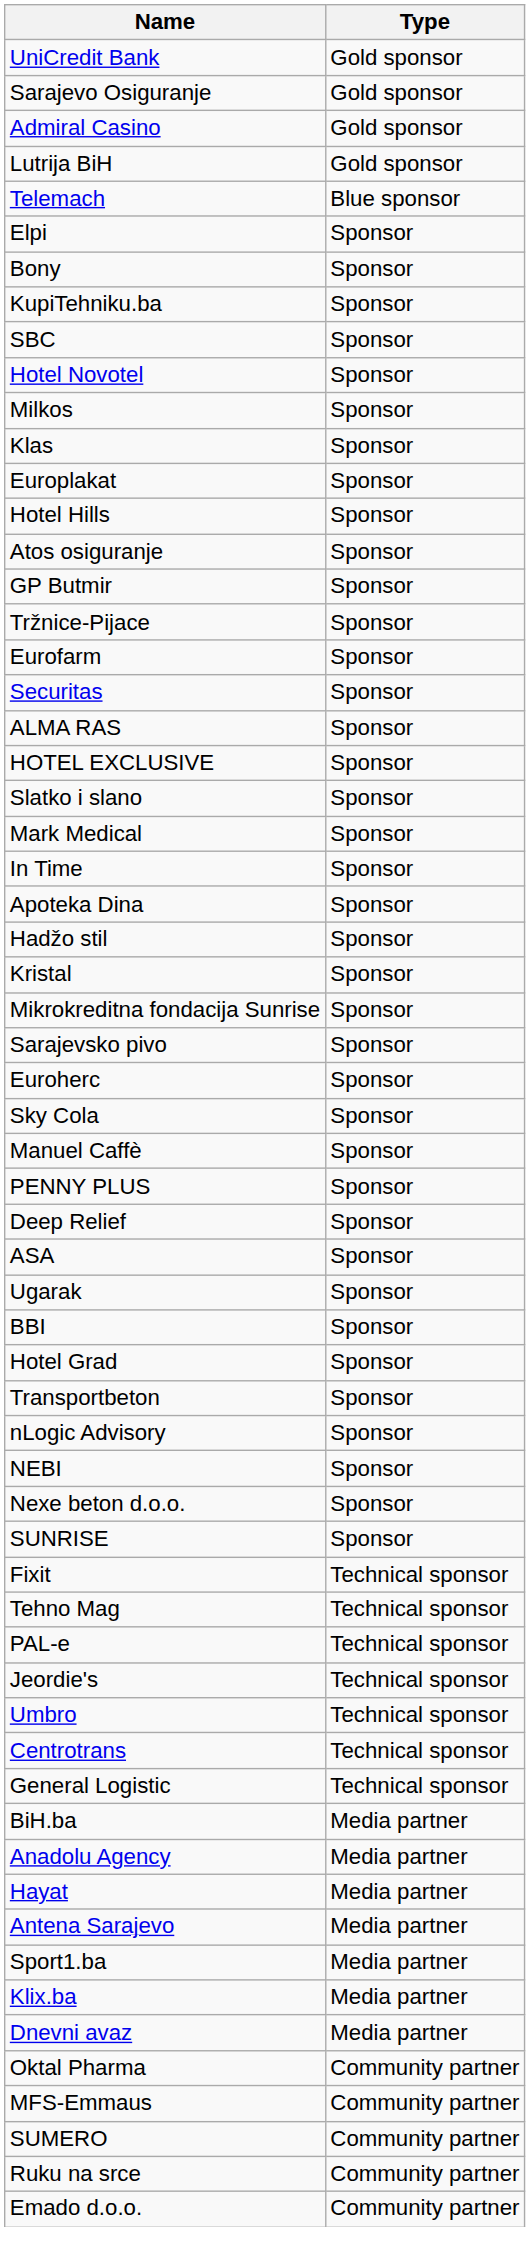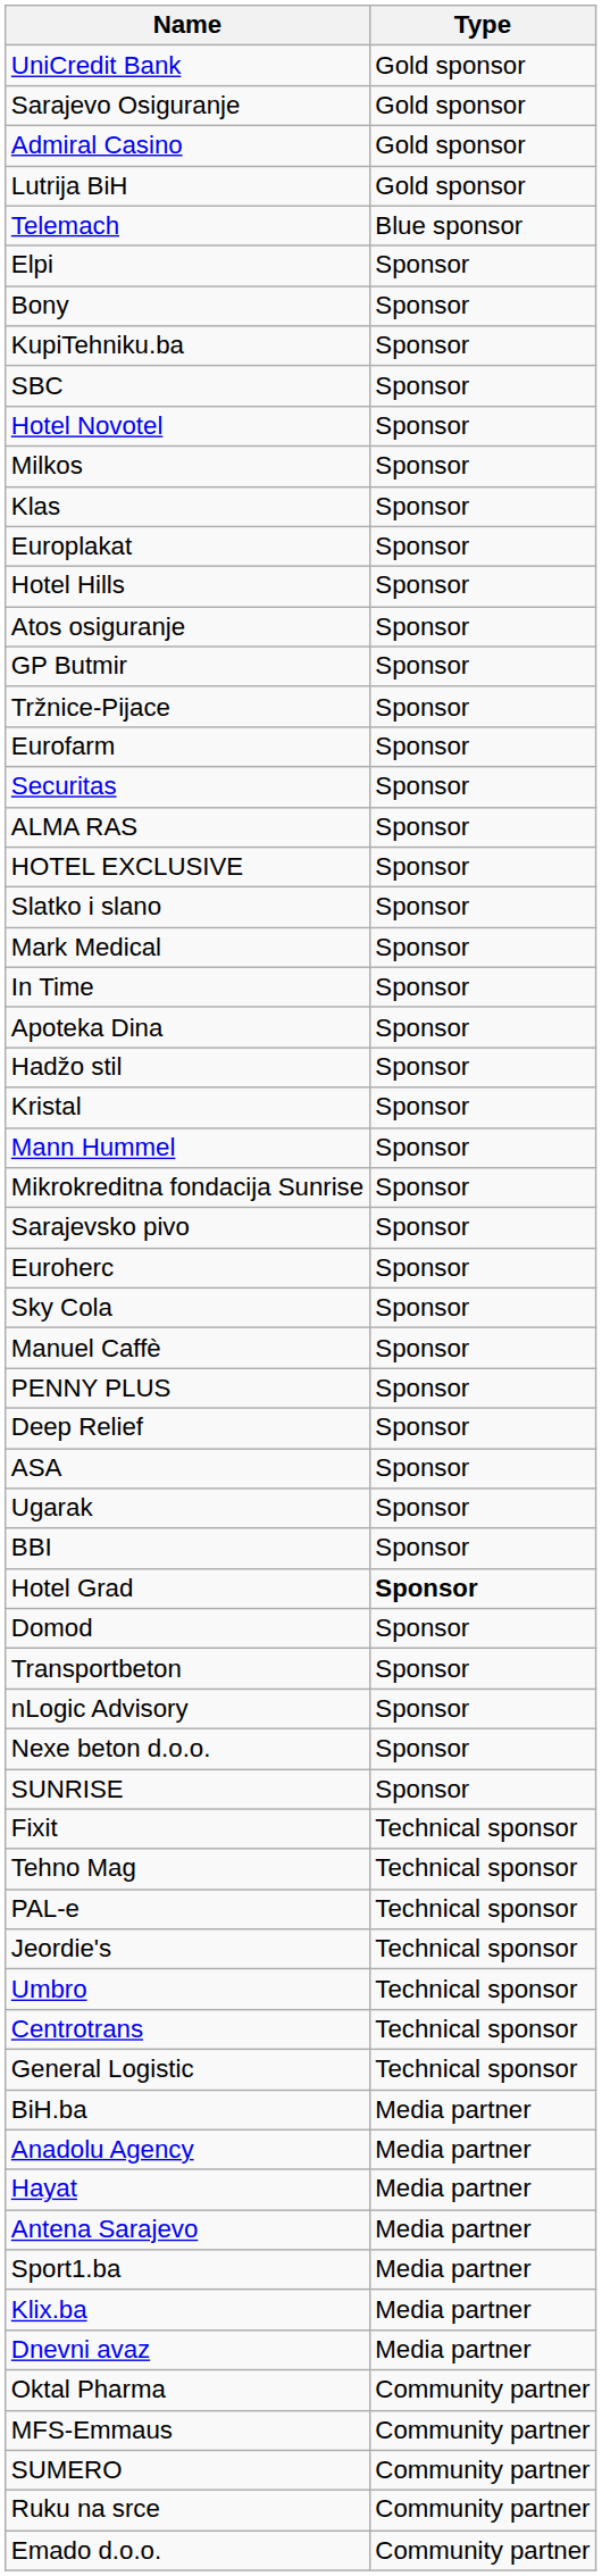 <table class="wikitable collapsible collapsed" style="text-align: left">
 <tr>
 <th>Name</th>
 <th>Type</th>
 </tr>
 <tr>
 <td> <a href='#'>UniCredit Bank</a></td>
 <td>Gold sponsor</td>
 </tr>
 <tr>
 <td> Sarajevo Osiguranje</td>
 <td>Gold sponsor</td>
 </tr>
 <tr>
 <td> <a href='#'>Admiral Casino</a></td>
 <td>Gold sponsor</td>
 </tr>
 <tr>
 <td> Lutrija BiH</td>
 <td>Gold sponsor</td>
 </tr>
 <tr>
 <td> <a href='#'>Telemach</a></td>
 <td>Blue sponsor</td>
 </tr>
 <tr>
 <td> Elpi</td>
 <td>Sponsor</td>
 </tr>
 <tr>
 <td> Bony</td>
 <td>Sponsor</td>
 </tr>
 <tr>
 <td> KupiTehniku.ba</td>
 <td>Sponsor</td>
 </tr>
 <tr>
 <td> SBC</td>
 <td>Sponsor</td>
 </tr>
 <tr>
 <td> <a href='#'>Hotel Novotel</a></td>
 <td>Sponsor</td>
 </tr>
 <tr>
 <td> Milkos</td>
 <td>Sponsor</td>
 </tr>
 <tr>
 <td> Klas</td>
 <td>Sponsor</td>
 </tr>
 <tr>
 <td> Europlakat</td>
 <td>Sponsor</td>
 </tr>
 <tr>
 <td> Hotel Hills</td>
 <td>Sponsor</td>
 </tr>
 <tr>
 <td> Atos osiguranje</td>
 <td>Sponsor</td>
 </tr>
 <tr>
 <td> GP Butmir</td>
 <td>Sponsor</td>
 </tr>
 <tr>
 <td> Tržnice-Pijace</td>
 <td>Sponsor</td>
 </tr>
 <tr>
 <td> Eurofarm</td>
 <td>Sponsor</td>
 </tr>
 <tr>
 <td> <a href='#'>Securitas</a></td>
 <td>Sponsor</td>
 </tr>
 <tr>
 <td> ALMA RAS</td>
 <td>Sponsor</td>
 </tr>
 <tr>
 <td> HOTEL EXCLUSIVE</td>
 <td>Sponsor</td>
 </tr>
 <tr>
 <td> Slatko i slano</td>
 <td>Sponsor</td>
 </tr>
 <tr>
 <td> Mark Medical</td>
 <td>Sponsor</td>
 </tr>
 <tr>
 <td> In Time</td>
 <td>Sponsor</td>
 </tr>
 <tr>
 <td> Apoteka Dina</td>
 <td>Sponsor</td>
 </tr>
 <tr>
 <td> Hadžo stil</td>
 <td>Sponsor</td>
 </tr>
 <tr>
 <td> Kristal</td>
 <td>Sponsor</td>
 </tr>
 <tr>
+<td> <a href='#'>Mann Hummel</a></td>
+<td>Sponsor</td>
+</tr>
+<tr>
 <td> Mikrokreditna fondacija Sunrise</td>
 <td>Sponsor</td>
 </tr>
 <tr>
 <td> Sarajevsko pivo</td>
 <td>Sponsor</td>
 </tr>
 <tr>
 <td> Euroherc</td>
 <td>Sponsor</td>
 </tr>
 <tr>
 <td> Sky Cola</td>
 <td>Sponsor</td>
 </tr>
 <tr>
 <td> Manuel Caffè</td>
 <td>Sponsor</td>
 </tr>
 <tr>
 <td> PENNY PLUS</td>
 <td>Sponsor</td>
 </tr>
 <tr>
 <td> Deep Relief</td>
 <td>Sponsor</td>
 </tr>
 <tr>
 <td> ASA</td>
 <td>Sponsor</td>
 </tr>
 <tr>
 <td> Ugarak</td>
 <td>Sponsor</td>
 </tr>
 <tr>
 <td> BBI</td>
 <td>Sponsor</td>
 </tr>
 <tr>
 <td> Hotel Grad</td>
+<td><strong>Sponsor</strong></td>
+</tr>
+<tr>
+<td> Domod</td>
 <td>Sponsor</td>
 </tr>
 <tr>
 <td>  Transportbeton</td>
 <td>Sponsor</td>
 </tr>
 <tr>
 <td> nLogic Advisory</td>
-<td>Sponsor</td>
-</tr>
-<tr>
-<td> NEBI</td>
 <td>Sponsor</td>
 </tr>
 <tr>
 <td> Nexe beton d.o.o.</td>
 <td>Sponsor</td>
 </tr>
 <tr>
 <td> SUNRISE</td>
 <td>Sponsor</td>
 </tr>
 <tr>
 <td> Fixit</td>
 <td>Technical sponsor</td>
 </tr>
 <tr>
 <td> Tehno Mag</td>
 <td>Technical sponsor</td>
 </tr>
 <tr>
 <td> PAL-e</td>
 <td>Technical sponsor</td>
 </tr>
 <tr>
 <td> Jeordie's</td>
 <td>Technical sponsor</td>
 </tr>
 <tr>
 <td> <a href='#'>Umbro</a></td>
 <td>Technical sponsor</td>
 </tr>
 <tr>
 <td> <a href='#'>Centrotrans</a></td>
 <td>Technical sponsor</td>
 </tr>
 <tr>
 <td> General Logistic</td>
 <td>Technical sponsor</td>
 </tr>
 <tr>
 <td> BiH.ba</td>
 <td>Media partner</td>
 </tr>
 <tr>
 <td> <a href='#'>Anadolu Agency</a></td>
 <td>Media partner</td>
 </tr>
 <tr>
 <td> <a href='#'>Hayat</a></td>
 <td>Media partner</td>
 </tr>
 <tr>
 <td> <a href='#'>Antena Sarajevo</a></td>
 <td>Media partner</td>
 </tr>
 <tr>
 <td> Sport1.ba</td>
 <td>Media partner</td>
 </tr>
 <tr>
 <td> <a href='#'>Klix.ba</a></td>
 <td>Media partner</td>
 </tr>
 <tr>
 <td> <a href='#'>Dnevni avaz</a></td>
 <td>Media partner</td>
 </tr>
 <tr>
 <td> Oktal Pharma</td>
 <td>Community partner</td>
 </tr>
 <tr>
 <td> MFS-Emmaus</td>
 <td>Community partner</td>
 </tr>
 <tr>
 <td> SUMERO</td>
 <td>Community partner</td>
 </tr>
 <tr>
 <td> Ruku na srce</td>
 <td>Community partner</td>
 </tr>
 <tr>
 <td> Emado d.o.o.</td>
 <td>Community partner</td>
 </tr>
 </table>
